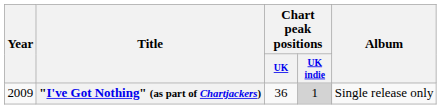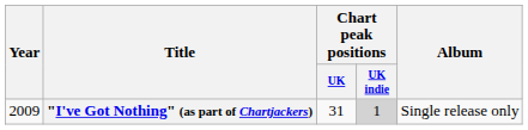 <table class="wikitable plainrowheaders">
 <tr>
 <th rowspan=2 scope=col>Year</th>
 <th rowspan=2 scope=col>Title</th>
 <th colspan=2 scope=col>Chart peak positions</th>
 <th rowspan=2 scope=col>Album</th>
 </tr>
 <tr>
 <th style="width:3em;font-size:75%"><a href='#'>UK</a><br></th>
 <th style="width:3em;font-size:75%;"><a href='#'>UK indie</a><br></th>
 </tr>
 <tr>
 <td>2009</td>
 <th scope=row>"<a href='#'>I've Got Nothing</a>" <small>(as part of <em><a href='#'>Chartjackers</a></em>)</small></th>
-<td align=center>36</td>
+<td align=center>31</td>
 <td align=center style="background: lightgrey;">1</td>
 <td>Single release only</td>
 </tr>
 </table>
